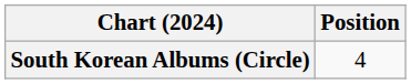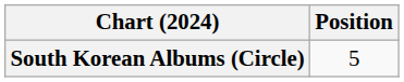 <table class="wikitable plainrowheaders" style="text-align:center">
 <tr>
 <th scope="col">Chart (2024)</th>
 <th scope="col">Position</th>
 </tr>
 <tr>
 <th scope="row">South Korean Albums (Circle)</th>
-<td>4</td>
+<td>5</td>
 </tr>
 </table>
